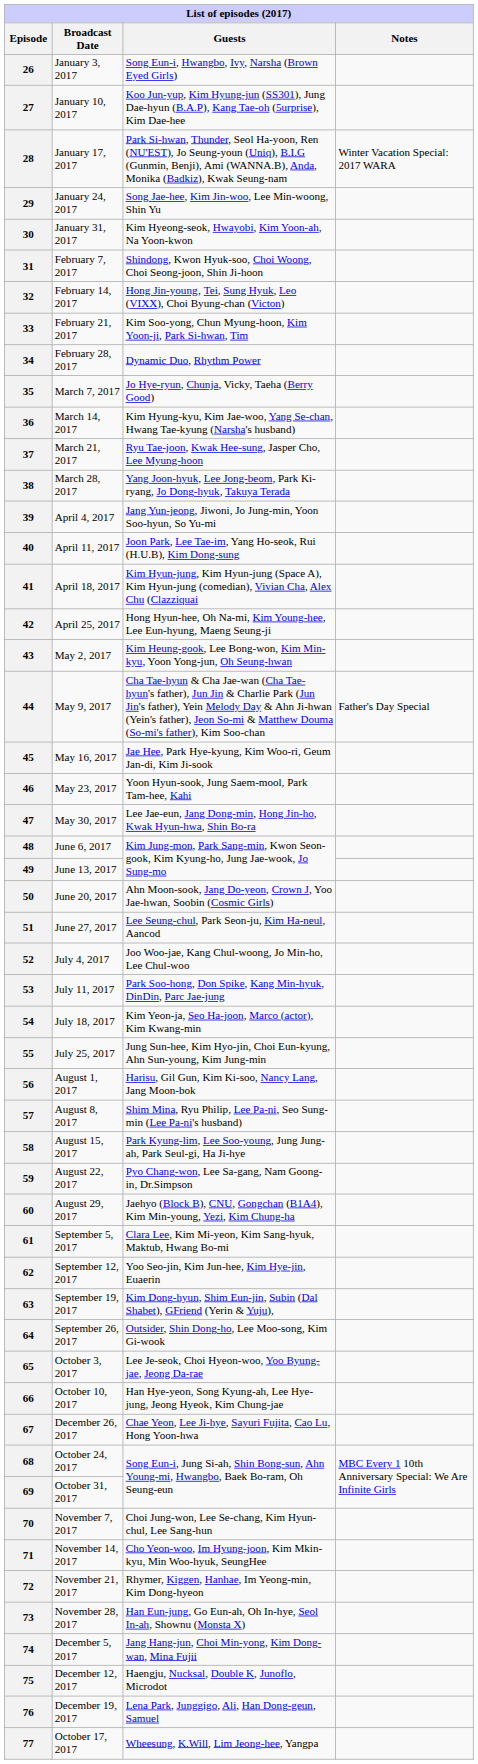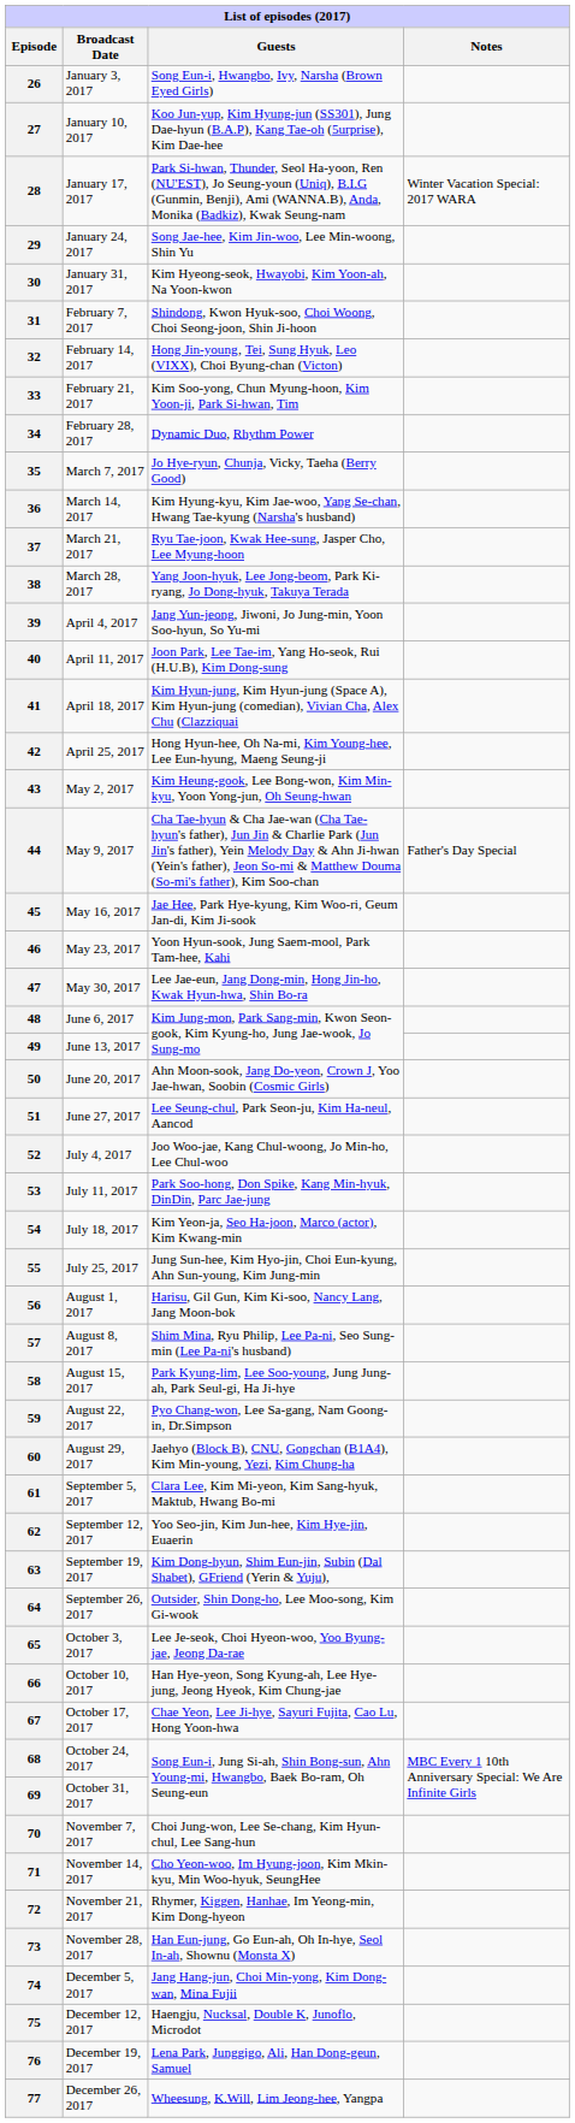 <table class="wikitable" style="font-size: 90%;">
 <tr>
 <th Colspan="4" style="background:#ccccff;">List of episodes (2017)</th>
 </tr>
 <tr>
 <th width=65>Episode</th>
 <th width=120>Broadcast Date</th>
 <th width=550>Guests</th>
 <th width=320>Notes</th>
 </tr>
 <tr>
 <th>26</th>
 <td>January 3, 2017</td>
 <td><a href='#'>Song Eun-i</a>, <a href='#'>Hwangbo</a>, <a href='#'>Ivy</a>, <a href='#'>Narsha</a> (<a href='#'>Brown Eyed Girls</a>)</td>
 <td></td>
 </tr>
 <tr>
 <th>27</th>
 <td>January 10, 2017</td>
 <td><a href='#'>Koo Jun-yup</a>, <a href='#'>Kim Hyung-jun</a> (<a href='#'>SS301</a>), Jung Dae-hyun (<a href='#'>B.A.P</a>), <a href='#'>Kang Tae-oh</a> (<a href='#'>5urprise</a>), Kim Dae-hee</td>
 <td></td>
 </tr>
 <tr>
 <th>28</th>
 <td>January 17, 2017</td>
 <td><a href='#'>Park Si-hwan</a>, <a href='#'>Thunder</a>, Seol Ha-yoon, Ren (<a href='#'>NU'EST</a>), Jo Seung-youn (<a href='#'>Uniq</a>), <a href='#'>B.I.G</a> (Gunmin, Benji), Ami (WANNA.B), <a href='#'>Anda</a>, Monika (<a href='#'>Badkiz</a>), Kwak Seung-nam</td>
 <td>Winter Vacation Special: 2017 WARA</td>
 </tr>
 <tr>
 <th>29</th>
 <td>January 24, 2017</td>
 <td><a href='#'>Song Jae-hee</a>, <a href='#'>Kim Jin-woo</a>, Lee Min-woong, Shin Yu</td>
 <td></td>
 </tr>
 <tr>
 <th>30</th>
 <td>January 31, 2017</td>
 <td>Kim Hyeong-seok, <a href='#'>Hwayobi</a>, <a href='#'>Kim Yoon-ah</a>, Na Yoon-kwon</td>
 <td></td>
 </tr>
 <tr>
 <th>31</th>
 <td>February 7, 2017</td>
 <td><a href='#'>Shindong</a>, Kwon Hyuk-soo, <a href='#'>Choi Woong</a>, Choi Seong-joon, Shin Ji-hoon</td>
 <td></td>
 </tr>
 <tr>
 <th>32</th>
 <td>February 14, 2017</td>
 <td><a href='#'>Hong Jin-young</a>‚ <a href='#'>Tei</a>, <a href='#'>Sung Hyuk</a>, <a href='#'>Leo</a> (<a href='#'>VIXX</a>), Choi Byung-chan (<a href='#'>Victon</a>)</td>
 <td></td>
 </tr>
 <tr>
 <th>33</th>
 <td>February 21, 2017</td>
 <td>Kim Soo-yong, Chun Myung-hoon, <a href='#'>Kim Yoon-ji</a>, <a href='#'>Park Si-hwan</a>, <a href='#'>Tim</a></td>
 <td></td>
 </tr>
 <tr>
 <th>34</th>
 <td>February 28, 2017</td>
 <td><a href='#'>Dynamic Duo</a>, <a href='#'>Rhythm Power</a></td>
 <td></td>
 </tr>
 <tr>
 <th>35</th>
 <td>March 7, 2017</td>
 <td><a href='#'>Jo Hye-ryun</a>, <a href='#'>Chunja</a>, Vicky, Taeha (<a href='#'>Berry Good</a>)</td>
 <td></td>
 </tr>
 <tr>
 <th>36</th>
 <td>March 14, 2017</td>
 <td>Kim Hyung-kyu, Kim Jae-woo, <a href='#'>Yang Se-chan</a>, Hwang Tae-kyung (<a href='#'>Narsha</a>'s husband)</td>
 <td></td>
 </tr>
 <tr>
 <th>37</th>
 <td>March 21, 2017</td>
 <td><a href='#'>Ryu Tae-joon</a>, <a href='#'>Kwak Hee-sung</a>, Jasper Cho, <a href='#'>Lee Myung-hoon</a></td>
 <td></td>
 </tr>
 <tr>
 <th>38</th>
 <td>March 28, 2017</td>
 <td><a href='#'>Yang Joon-hyuk</a>, <a href='#'>Lee Jong-beom</a>, Park Ki-ryang, <a href='#'>Jo Dong-hyuk</a>, <a href='#'>Takuya Terada</a></td>
 <td></td>
 </tr>
 <tr>
 <th>39</th>
 <td>April 4, 2017</td>
 <td><a href='#'>Jang Yun-jeong</a>, Jiwoni, Jo Jung-min, Yoon Soo-hyun, So Yu-mi</td>
 <td></td>
 </tr>
 <tr>
 <th>40</th>
 <td>April 11, 2017</td>
 <td><a href='#'>Joon Park</a>, <a href='#'>Lee Tae-im</a>, Yang Ho-seok, Rui (H.U.B), <a href='#'>Kim Dong-sung</a></td>
 <td></td>
 </tr>
 <tr>
 <th>41</th>
 <td>April 18, 2017</td>
 <td><a href='#'>Kim Hyun-jung</a>, Kim Hyun-jung (Space A), Kim Hyun-jung (comedian), <a href='#'>Vivian Cha</a>, <a href='#'>Alex Chu</a> (<a href='#'>Clazziquai</a></td>
 <td></td>
 </tr>
 <tr>
 <th>42</th>
 <td>April 25, 2017</td>
 <td>Hong Hyun-hee, Oh Na-mi, <a href='#'>Kim Young-hee</a>, Lee Eun-hyung, Maeng Seung-ji</td>
 <td></td>
 </tr>
 <tr>
 <th>43</th>
 <td>May 2, 2017</td>
 <td><a href='#'>Kim Heung-gook</a>, Lee Bong-won, <a href='#'>Kim Min-kyu</a>, Yoon Yong-jun, <a href='#'>Oh Seung-hwan</a></td>
 <td></td>
 </tr>
 <tr>
 <th>44</th>
 <td>May 9, 2017</td>
 <td><a href='#'>Cha Tae-hyun</a> & Cha Jae-wan (<a href='#'>Cha Tae-hyun</a>'s father), <a href='#'>Jun Jin</a> & Charlie Park (<a href='#'>Jun Jin</a>'s father), Yein <a href='#'>Melody Day</a> & Ahn Ji-hwan (Yein's father), <a href='#'>Jeon So-mi</a> & <a href='#'>Matthew Douma</a> (<a href='#'>So-mi's father</a>), Kim Soo-chan</td>
 <td>Father's Day Special</td>
 </tr>
 <tr>
 <th>45</th>
 <td>May 16, 2017</td>
 <td><a href='#'>Jae Hee</a>, Park Hye-kyung, Kim Woo-ri, Geum Jan-di, Kim Ji-sook</td>
 <td></td>
 </tr>
 <tr>
 <th>46</th>
 <td>May 23, 2017</td>
 <td>Yoon Hyun-sook, Jung Saem-mool, Park Tam-hee, <a href='#'>Kahi</a></td>
 <td></td>
 </tr>
 <tr>
 <th>47</th>
 <td>May 30, 2017</td>
 <td>Lee Jae-eun, <a href='#'>Jang Dong-min</a>, <a href='#'>Hong Jin-ho</a>, <a href='#'>Kwak Hyun-hwa</a>, <a href='#'>Shin Bo-ra</a></td>
 <td></td>
 </tr>
 <tr>
 <th>48</th>
 <td>June 6, 2017</td>
 <td rowspan=2><a href='#'>Kim Jung-mon</a>, <a href='#'>Park Sang-min</a>, Kwon Seon-gook, Kim Kyung-ho, Jung Jae-wook, <a href='#'>Jo Sung-mo</a></td>
 <td></td>
 </tr>
 <tr>
 <th>49</th>
 <td>June 13, 2017</td>
 <td></td>
 </tr>
 <tr>
 <th>50</th>
 <td>June 20, 2017</td>
 <td>Ahn Moon-sook, <a href='#'>Jang Do-yeon</a>, <a href='#'>Crown J</a>, Yoo Jae-hwan, Soobin (<a href='#'>Cosmic Girls</a>)</td>
 <td></td>
 </tr>
 <tr>
 <th>51</th>
 <td>June 27, 2017</td>
 <td><a href='#'>Lee Seung-chul</a>, Park Seon-ju, <a href='#'>Kim Ha-neul</a>, Aancod</td>
 <td></td>
 </tr>
 <tr>
 <th>52</th>
 <td>July 4, 2017</td>
 <td>Joo Woo-jae, Kang Chul-woong, Jo Min-ho, Lee Chul-woo</td>
 <td></td>
 </tr>
 <tr>
 <th>53</th>
 <td>July 11, 2017</td>
 <td><a href='#'>Park Soo-hong</a>, <a href='#'>Don Spike</a>, <a href='#'>Kang Min-hyuk</a>, <a href='#'>DinDin</a>, <a href='#'>Parc Jae-jung</a></td>
 <td></td>
 </tr>
 <tr>
 <th>54</th>
 <td>July 18, 2017</td>
 <td>Kim Yeon-ja, <a href='#'>Seo Ha-joon</a>, <a href='#'>Marco (actor)</a>, Kim Kwang-min</td>
 <td></td>
 </tr>
 <tr>
 <th>55</th>
 <td>July 25, 2017</td>
 <td>Jung Sun-hee, Kim Hyo-jin, Choi Eun-kyung, Ahn Sun-young, Kim Jung-min</td>
 <td></td>
 </tr>
 <tr>
 <th>56</th>
 <td>August 1, 2017</td>
 <td><a href='#'>Harisu</a>, Gil Gun, Kim Ki-soo, <a href='#'>Nancy Lang</a>, Jang Moon-bok</td>
 <td></td>
 </tr>
 <tr>
 <th>57</th>
 <td>August 8, 2017</td>
 <td><a href='#'>Shim Mina</a>, Ryu Philip, <a href='#'>Lee Pa-ni</a>, Seo Sung-min (<a href='#'>Lee Pa-ni</a>'s husband)</td>
 <td></td>
 </tr>
 <tr>
 <th>58</th>
 <td>August 15, 2017</td>
 <td><a href='#'>Park Kyung-lim</a>, <a href='#'>Lee Soo-young</a>, Jung Jung-ah, Park Seul-gi, Ha Ji-hye</td>
 <td></td>
 </tr>
 <tr>
 <th>59</th>
 <td>August 22, 2017</td>
 <td><a href='#'>Pyo Chang-won</a>, Lee Sa-gang, Nam Goong-in, Dr.Simpson</td>
 <td></td>
 </tr>
 <tr>
 <th>60</th>
 <td>August 29, 2017</td>
 <td>Jaehyo (<a href='#'>Block B</a>), <a href='#'>CNU</a>, <a href='#'>Gongchan</a> (<a href='#'>B1A4</a>), Kim Min-young, <a href='#'>Yezi</a>, <a href='#'>Kim Chung-ha</a></td>
 <td></td>
 </tr>
 <tr>
 <th>61</th>
 <td>September 5, 2017</td>
 <td><a href='#'>Clara Lee</a>, Kim Mi-yeon, Kim Sang-hyuk, Maktub, Hwang Bo-mi</td>
 <td></td>
 </tr>
 <tr>
 <th>62</th>
 <td>September 12, 2017</td>
 <td>Yoo Seo-jin, Kim Jun-hee, <a href='#'>Kim Hye-jin</a>, Euaerin</td>
 <td></td>
 </tr>
 <tr>
 <th>63</th>
 <td>September 19, 2017</td>
 <td><a href='#'>Kim Dong-hyun</a>, <a href='#'>Shim Eun-jin</a>, <a href='#'>Subin</a> (<a href='#'>Dal Shabet</a>), <a href='#'>GFriend</a> (Yerin & <a href='#'>Yuju</a>),</td>
 <td></td>
 </tr>
 <tr>
 <th>64</th>
 <td>September 26, 2017</td>
 <td><a href='#'>Outsider</a>, <a href='#'>Shin Dong-ho</a>, Lee Moo-song, Kim Gi-wook</td>
 <td></td>
 </tr>
 <tr>
 <th>65</th>
 <td>October 3, 2017</td>
 <td>Lee Je-seok, Choi Hyeon-woo, <a href='#'>Yoo Byung-jae</a>, <a href='#'>Jeong Da-rae</a></td>
 <td></td>
 </tr>
 <tr>
 <th>66</th>
 <td>October 10, 2017</td>
 <td>Han Hye-yeon, Song Kyung-ah, Lee Hye-jung, Jeong Hyeok, Kim Chung-jae</td>
 <td></td>
 </tr>
 <tr>
 <th>67</th>
-<td>December 26, 2017</td>
+<td>October 17, 2017</td>
 <td><a href='#'>Chae Yeon</a>, <a href='#'>Lee Ji-hye</a>, <a href='#'>Sayuri Fujita</a>, <a href='#'>Cao Lu</a>, Hong Yoon-hwa</td>
 <td></td>
 </tr>
 <tr>
 <th>68</th>
 <td>October 24, 2017</td>
 <td rowspan=2><a href='#'>Song Eun-i</a>, Jung Si-ah, <a href='#'>Shin Bong-sun</a>, <a href='#'>Ahn Young-mi</a>, <a href='#'>Hwangbo</a>, Baek Bo-ram, Oh Seung-eun</td>
 <td rowspan=2><a href='#'>MBC Every 1</a> 10th Anniversary Special: We Are <a href='#'>Infinite Girls</a><br></td>
 </tr>
 <tr>
 <th>69</th>
 <td>October 31, 2017</td>
 </tr>
 <tr>
 <th>70</th>
 <td>November 7, 2017</td>
 <td>Choi Jung-won, Lee Se-chang, Kim Hyun-chul, Lee Sang-hun</td>
 <td></td>
 </tr>
 <tr>
 <th>71</th>
 <td>November 14, 2017</td>
 <td><a href='#'>Cho Yeon-woo</a>, <a href='#'>Im Hyung-joon</a>, Kim Mkin-kyu, Min Woo-hyuk, SeungHee</td>
 <td></td>
 </tr>
 <tr>
 <th>72</th>
 <td>November 21, 2017</td>
 <td>Rhymer, <a href='#'>Kiggen</a>, <a href='#'>Hanhae</a>, Im Yeong-min, Kim Dong-hyeon</td>
 <td></td>
 </tr>
 <tr>
 <th>73</th>
 <td>November 28, 2017</td>
 <td><a href='#'>Han Eun-jung</a>, Go Eun-ah, Oh In-hye, <a href='#'>Seol In-ah</a>, Shownu (<a href='#'>Monsta X</a>)</td>
 <td></td>
 </tr>
 <tr>
 <th>74</th>
 <td>December 5, 2017</td>
 <td><a href='#'>Jang Hang-jun</a>, <a href='#'>Choi Min-yong</a>, <a href='#'>Kim Dong-wan</a>, <a href='#'>Mina Fujii</a></td>
 <td></td>
 </tr>
 <tr>
 <th>75</th>
 <td>December 12, 2017</td>
 <td>Haengju, <a href='#'>Nucksal</a>, <a href='#'>Double K</a>, <a href='#'>Junoflo</a>, Microdot</td>
 <td></td>
 </tr>
 <tr>
 <th>76</th>
 <td>December 19, 2017</td>
 <td><a href='#'>Lena Park</a>, <a href='#'>Junggigo</a>, <a href='#'>Ali</a>, <a href='#'>Han Dong-geun</a>, <a href='#'>Samuel</a></td>
 <td></td>
 </tr>
 <tr>
 <th>77</th>
-<td>October 17, 2017</td>
+<td>December 26, 2017</td>
 <td><a href='#'>Wheesung</a>, <a href='#'>K.Will</a>, <a href='#'>Lim Jeong-hee</a>, Yangpa</td>
 <td></td>
 </tr>
 </table>
